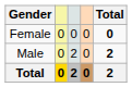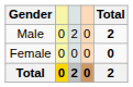 <table class=wikitable style="font-size:85%; float:right; text-align:center">
 <tr>
 <th>Gender</th>
 <td bgcolor=F7F6A8></td>
 <td bgcolor=DCE5E5></td>
 <td bgcolor=FFDAB9></td>
 <th>Total</th>
 </tr>
 <tr>
+<td>Male</td>
+<td bgcolor=F7F6A8>0</td>
+<td bgcolor=DCE5E5>2</td>
+<td bgcolor=FFDAB9>0</td>
+<td><strong>2</strong></td>
+</tr>
+<tr>
 <td>Female</td>
 <td bgcolor=F7F6A8>0</td>
 <td bgcolor=DCE5E5>0</td>
 <td bgcolor=FFDAB9>0</td>
 <td><strong>0</strong></td>
-</tr>
-<tr>
-<td>Male</td>
-<td bgcolor=F7F6A8>0</td>
-<td bgcolor=DCE5E5>2</td>
-<td bgcolor=FFDAB9>0</td>
-<td><strong>2</strong></td>
 </tr>
 <tr>
 <th>Total</th>
 <th style=background:gold>0</th>
 <th style=background:silver>2</th>
 <th style=background:#c96>0</th>
 <th>2</th>
 </tr>
 </table>
